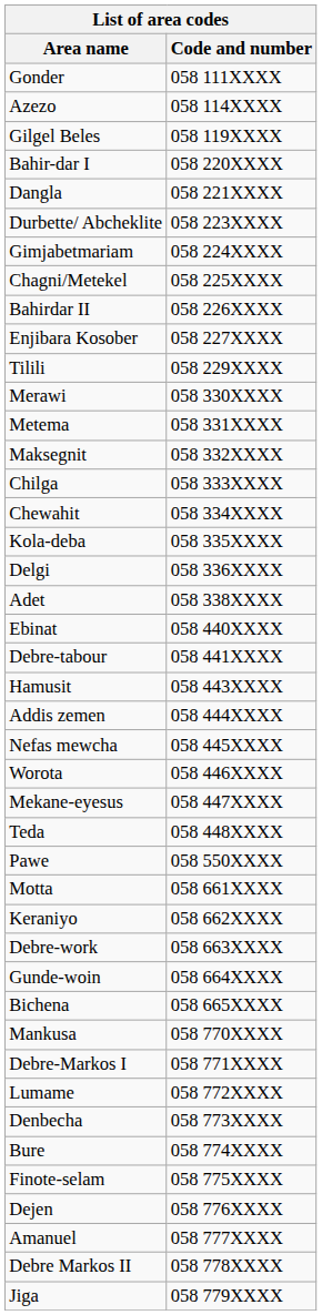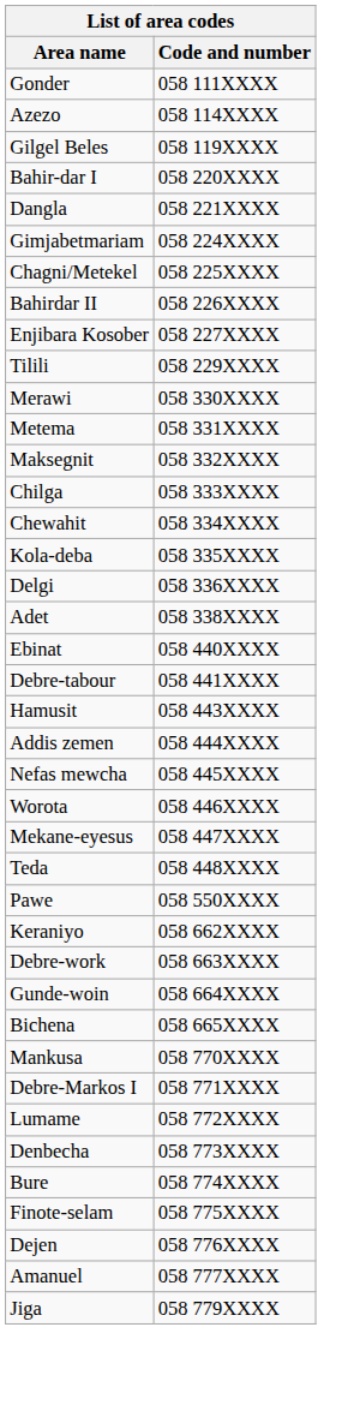 <table class="wikitable">
 <tr>
 <th colspan="2">List of area codes</th>
 </tr>
 <tr>
 <th>Area name</th>
 <th>Code and number</th>
 </tr>
 <tr>
 <td>Gonder</td>
 <td>058 111XXXX</td>
 </tr>
 <tr>
 <td>Azezo</td>
 <td>058 114XXXX</td>
 </tr>
 <tr>
 <td>Gilgel Beles</td>
 <td>058 119XXXX</td>
 </tr>
 <tr>
 <td>Bahir-dar I</td>
 <td>058 220XXXX</td>
 </tr>
 <tr>
 <td>Dangla</td>
 <td>058 221XXXX</td>
-</tr>
-<tr>
-<td>Durbette/ Abcheklite</td>
-<td>058 223XXXX</td>
 </tr>
 <tr>
 <td>Gimjabetmariam</td>
 <td>058 224XXXX</td>
 </tr>
 <tr>
 <td>Chagni/Metekel</td>
 <td>058 225XXXX</td>
 </tr>
 <tr>
 <td>Bahirdar II</td>
 <td>058 226XXXX</td>
 </tr>
 <tr>
 <td>Enjibara Kosober</td>
 <td>058 227XXXX</td>
 </tr>
 <tr>
 <td>Tilili</td>
 <td>058 229XXXX</td>
 </tr>
 <tr>
 <td>Merawi</td>
 <td>058 330XXXX</td>
 </tr>
 <tr>
 <td>Metema</td>
 <td>058 331XXXX</td>
 </tr>
 <tr>
 <td>Maksegnit</td>
 <td>058 332XXXX</td>
 </tr>
 <tr>
 <td>Chilga</td>
 <td>058 333XXXX</td>
 </tr>
 <tr>
 <td>Chewahit</td>
 <td>058 334XXXX</td>
 </tr>
 <tr>
 <td>Kola-deba</td>
 <td>058 335XXXX</td>
 </tr>
 <tr>
 <td>Delgi</td>
 <td>058 336XXXX</td>
 </tr>
 <tr>
 <td>Adet</td>
 <td>058 338XXXX</td>
 </tr>
 <tr>
 <td>Ebinat</td>
 <td>058 440XXXX</td>
 </tr>
 <tr>
 <td>Debre-tabour</td>
 <td>058 441XXXX</td>
 </tr>
 <tr>
 <td>Hamusit</td>
 <td>058 443XXXX</td>
 </tr>
 <tr>
 <td>Addis zemen</td>
 <td>058 444XXXX</td>
 </tr>
 <tr>
 <td>Nefas mewcha</td>
 <td>058 445XXXX</td>
 </tr>
 <tr>
 <td>Worota</td>
 <td>058 446XXXX</td>
 </tr>
 <tr>
 <td>Mekane-eyesus</td>
 <td>058 447XXXX</td>
 </tr>
 <tr>
 <td>Teda</td>
 <td>058 448XXXX</td>
 </tr>
 <tr>
 <td>Pawe</td>
 <td>058 550XXXX</td>
 </tr>
 <tr>
-<td>Motta</td>
-<td>058 661XXXX</td>
-</tr>
-<tr>
 <td>Keraniyo</td>
 <td>058 662XXXX</td>
 </tr>
 <tr>
 <td>Debre-work</td>
 <td>058 663XXXX</td>
 </tr>
 <tr>
 <td>Gunde-woin</td>
 <td>058 664XXXX</td>
 </tr>
 <tr>
 <td>Bichena</td>
 <td>058 665XXXX</td>
 </tr>
 <tr>
 <td>Mankusa</td>
 <td>058 770XXXX</td>
 </tr>
 <tr>
 <td>Debre-Markos I</td>
 <td>058 771XXXX</td>
 </tr>
 <tr>
 <td>Lumame</td>
 <td>058 772XXXX</td>
 </tr>
 <tr>
 <td>Denbecha</td>
 <td>058 773XXXX</td>
 </tr>
 <tr>
 <td>Bure</td>
 <td>058 774XXXX</td>
 </tr>
 <tr>
 <td>Finote-selam</td>
 <td>058 775XXXX</td>
 </tr>
 <tr>
 <td>Dejen</td>
 <td>058 776XXXX</td>
 </tr>
 <tr>
 <td>Amanuel</td>
 <td>058 777XXXX</td>
 </tr>
 <tr>
-<td>Debre Markos II</td>
-<td>058 778XXXX</td>
-</tr>
-<tr>
 <td>Jiga</td>
 <td>058 779XXXX</td>
 </tr>
 </table>
